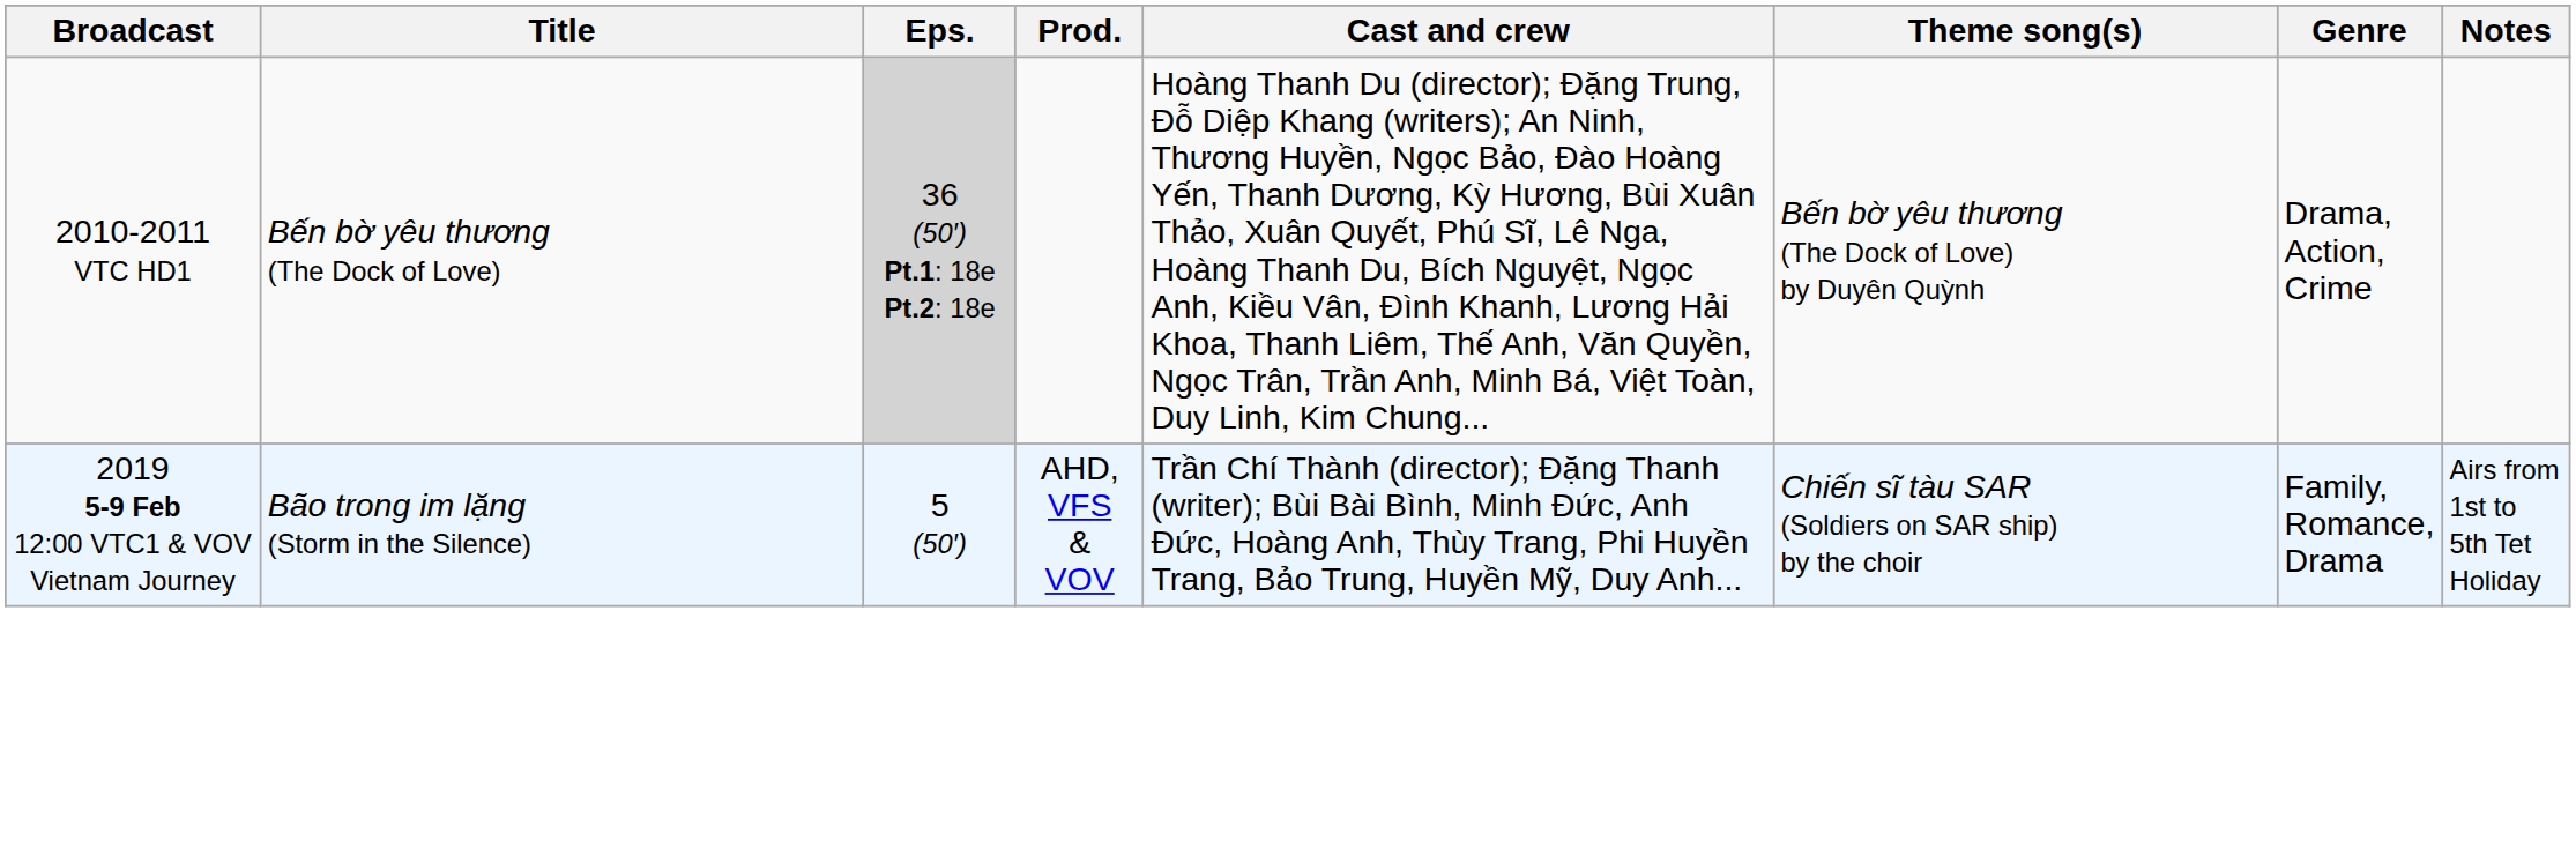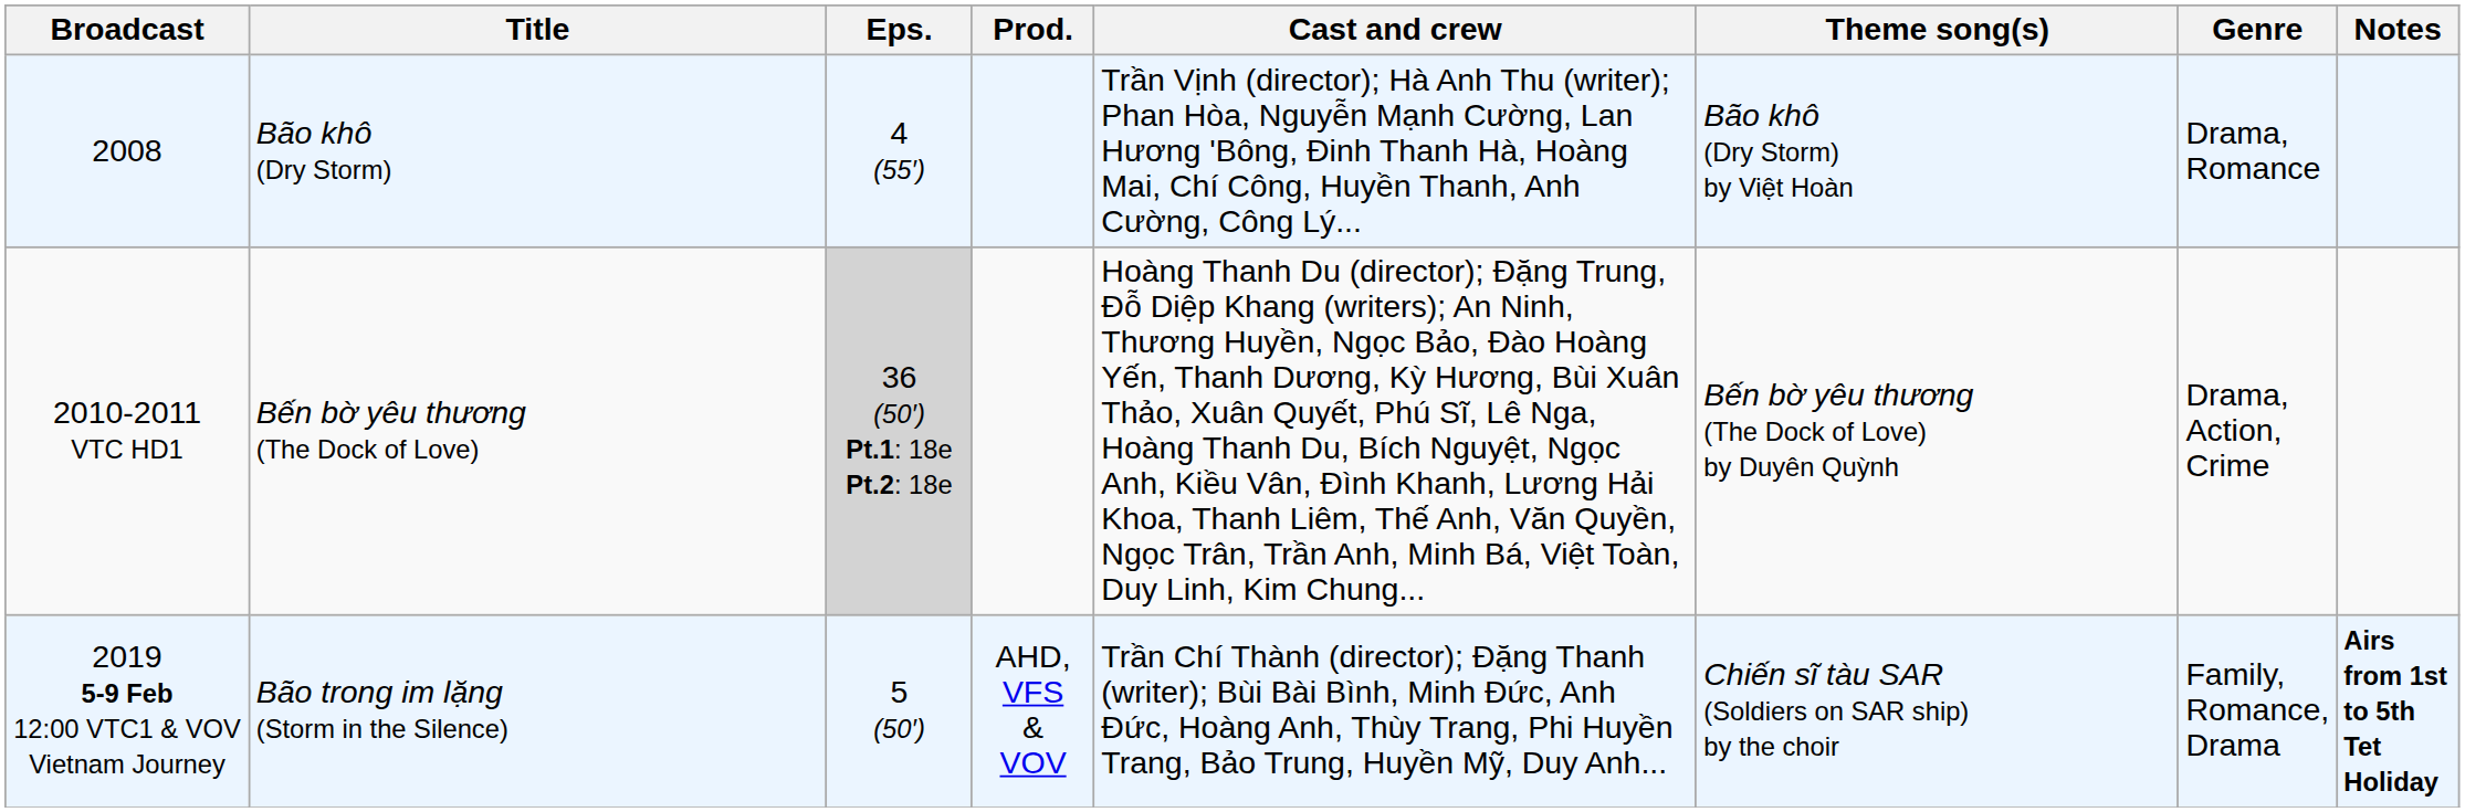 <table class="wikitable sortable">
 <tr>
 <th style="width:10%;">Broadcast</th>
 <th style="width:24%;">Title</th>
 <th style="width:6%;">Eps.</th>
 <th style="width:5%;">Prod.</th>
 <th style="width:25%;">Cast and crew</th>
 <th style="width:20%;">Theme song(s)</th>
 <th style="width:5%;">Genre</th>
 <th style="width:5%;">Notes</th>
+</tr>
+<tr ---- bgcolor="#ebf5ff">
+<td style="text-align:center;">2008<br></td>
+<td><em>Bão khô</em> <br><small>(Dry Storm)</small></td>
+<td style="text-align:center;">4<br><small><em>(55′)</em></small></td>
+<td style="text-align:center;"></td>
+<td>Trần Vịnh (director); Hà Anh Thu (writer); Phan Hòa, Nguyễn Mạnh Cường, Lan Hương 'Bông, Đinh Thanh Hà, Hoàng Mai, Chí Công, Huyền Thanh, Anh Cường, Công Lý...</td>
+<td><em>Bão khô</em> <br><small>(Dry Storm)<br>by Việt Hoàn</small></td>
+<td>Drama, Romance</td>
+<td></td>
 </tr>
 <tr>
 <td style="text-align:center;">2010-2011<br><small>VTC HD1</small><br></td>
 <td><em>Bến bờ yêu thương</em> <br><small>(The Dock of Love)</small></td>
 <td style="background: lightgrey; text-align:center;">36<br><small><em>(50′)</em><br><strong>Pt.1</strong>: 18e<br><strong>Pt.2</strong>: 18e</small></td>
 <td style="text-align:center;"></td>
 <td>Hoàng Thanh Du (director); Đặng Trung, Đỗ Diệp Khang (writers); An Ninh, Thương Huyền, Ngọc Bảo, Đào Hoàng Yến, Thanh Dương, Kỳ Hương, Bùi Xuân Thảo, Xuân Quyết, Phú Sĩ, Lê Nga, Hoàng Thanh Du, Bích Nguyệt, Ngọc Anh, Kiều Vân, Đình Khanh, Lương Hải Khoa, Thanh Liêm, Thế Anh, Văn Quyền, Ngọc Trân, Trần Anh, Minh Bá, Việt Toàn, Duy Linh, Kim Chung...</td>
 <td><em>Bến bờ yêu thương</em> <br><small>(The Dock of Love)<br>by Duyên Quỳnh</small></td>
 <td>Drama, Action, Crime</td>
 <td></td>
 </tr>
 <tr ---- bgcolor="#ebf5ff">
 <td style="text-align:center;">2019<br><small><strong>5-9 Feb</strong><br>12:00 VTC1 & VOV <br>Vietnam Journey</small><br></td>
 <td><em>Bão trong im lặng</em> <br><small>(Storm in the Silence)</small></td>
 <td style="text-align:center;">5<br><small><em>(50′)</em></small></td>
 <td style="text-align:center;">AHD,<br><a href='#'>VFS</a><br>&<br><a href='#'>VOV</a></td>
 <td>Trần Chí Thành (director); Đặng Thanh (writer); Bùi Bài Bình, Minh Đức, Anh Đức, Hoàng Anh, Thùy Trang, Phi Huyền Trang, Bảo Trung, Huyền Mỹ, Duy Anh...</td>
 <td><em>Chiến sĩ tàu SAR</em> <br><small>(Soldiers on SAR ship)<br>by the choir</small></td>
 <td>Family, Romance, Drama</td>
-<td><small>Airs from 1st to 5th Tet Holiday</small></td>
+<td><strong><small>Airs from 1st to 5th Tet Holiday</small></strong></td>
 </tr>
 </table>
